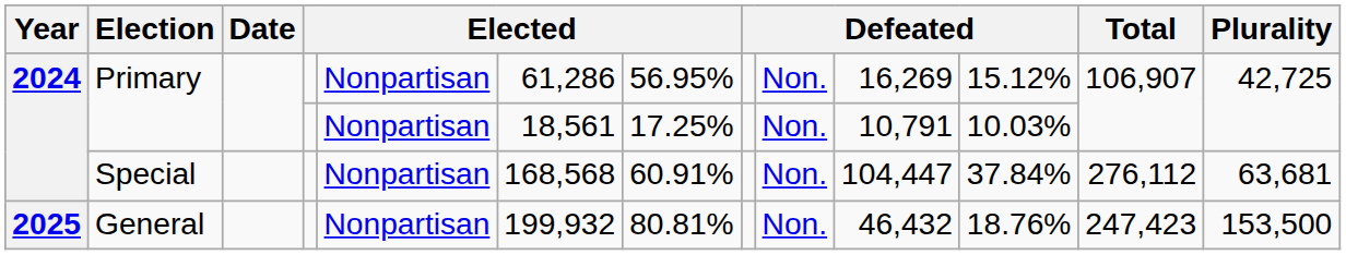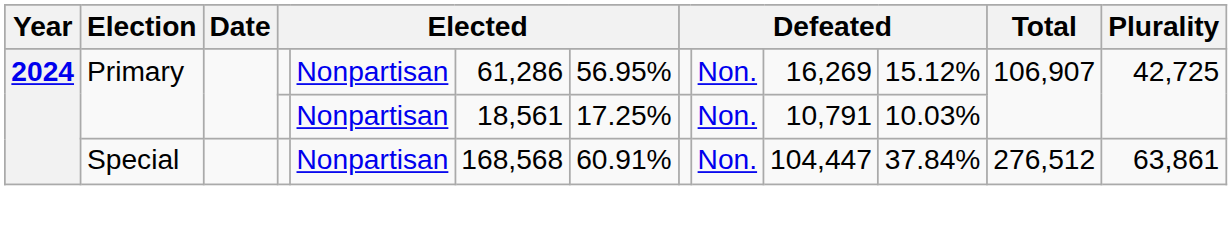 <table class="wikitable">
 <tr>
 <th>Year</th>
 <th>Election</th>
 <th>Date</th>
 <th colspan="4">Elected</th>
 <th colspan="4">Defeated</th>
 <th>Total</th>
 <th>Plurality</th>
 </tr>
 <tr>
 <th rowspan="3" valign="top"><a href='#'>2024</a></th>
 <td rowspan="2" valign="top">Primary</td>
 <td rowspan="2" valign="top"></td>
 <td valign="top"></td>
 <td valign="top" ><a href='#'>Nonpartisan</a></td>
 <td valign="top" align="right">61,286</td>
 <td valign="top" align="right">56.95%</td>
 <td></td>
 <td valign="top" ><a href='#'>Non.</a></td>
 <td valign="top" align="right">16,269</td>
 <td valign="top" align="right">15.12%</td>
 <td rowspan="2" valign="top" align="right">106,907</td>
 <td rowspan="2" valign="top" align="right">42,725</td>
 </tr>
 <tr>
 <td></td>
 <td valign="top" ><a href='#'>Nonpartisan</a></td>
 <td valign="top" align="right">18,561</td>
 <td valign="top" align="right">17.25%</td>
 <td></td>
 <td valign="top" ><a href='#'>Non.</a></td>
 <td valign="top" align="right">10,791</td>
 <td valign="top" align="right">10.03%</td>
 </tr>
 <tr>
 <td valign="top">Special</td>
 <td valign="top"></td>
 <td valign="top"></td>
 <td valign="top" ><a href='#'>Nonpartisan</a></td>
 <td align="right" valign="top">168,568</td>
 <td align="right" valign="top">60.91%</td>
 <td valign="top"></td>
 <td valign="top" ><a href='#'>Non.</a></td>
 <td align="right" valign="top">104,447</td>
 <td align="right" valign="top">37.84%</td>
-<td align="right" valign="top">276,112</td>
-<td align="right" valign="top">63,681</td>
-</tr>
-<tr>
-<th valign="top"><a href='#'>2025</a></th>
-<td valign="top">General</td>
-<td valign="top"></td>
-<td valign="top"></td>
-<td valign="top" ><a href='#'>Nonpartisan</a></td>
-<td valign="top" align="right">199,932</td>
-<td valign="top" align="right">80.81%</td>
-<td valign="top"></td>
-<td valign="top" ><a href='#'>Non.</a></td>
-<td valign="top" align="right">46,432</td>
-<td valign="top" align="right">18.76%</td>
-<td valign="top" align="right">247,423</td>
-<td valign="top" align="right">153,500</td>
+<td align="right" valign="top">276,512</td>
+<td align="right" valign="top">63,861</td>
 </tr>
 </table>
